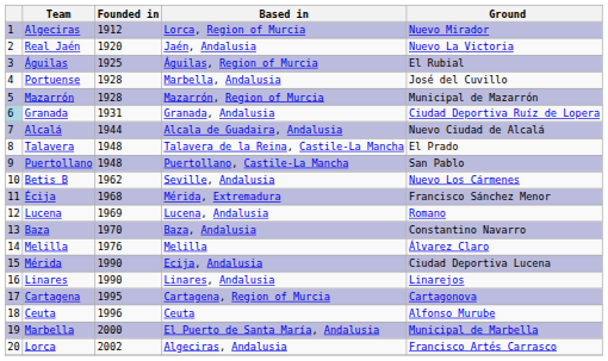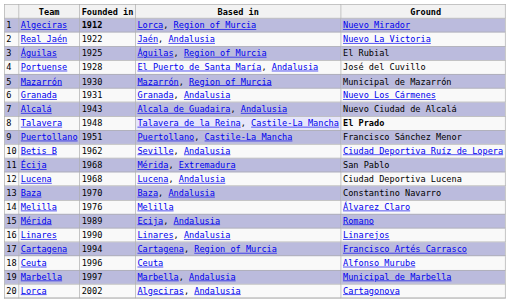 <table class="wikitable">
 <tr>
 <th></th>
 <th>Team</th>
 <th>Founded in</th>
 <th>Based in</th>
 <th> Ground</th>
 </tr>
 <tr style="background:#BBBBDD;">
 <td>1</td>
 <td><a href='#'>Algeciras</a></td>
-<td>1912</td>
+<td><strong>1912</strong></td>
 <td><a href='#'>Lorca</a>, <a href='#'>Region of Murcia</a></td>
 <td><a href='#'>Nuevo Mirador</a></td>
 </tr>
 <tr>
 <td>2</td>
 <td><a href='#'>Real Jaén</a></td>
-<td>1920</td>
+<td>1922</td>
 <td><a href='#'>Jaén</a>, <a href='#'>Andalusia</a></td>
 <td><a href='#'>Nuevo La Victoria</a></td>
 </tr>
 <tr style="background:#BBBBDD;">
 <td>3</td>
 <td><a href='#'>Águilas</a></td>
 <td>1925</td>
 <td><a href='#'>Águilas</a>, <a href='#'>Region of Murcia</a></td>
 <td>El Rubial</td>
 </tr>
 <tr>
 <td>4</td>
 <td><a href='#'>Portuense</a></td>
 <td>1928</td>
-<td><a href='#'>Marbella</a>, <a href='#'>Andalusia</a></td>
+<td><a href='#'>El Puerto de Santa María</a>, <a href='#'>Andalusia</a></td>
 <td>José del Cuvillo</td>
 </tr>
 <tr style="background:#BBBBDD;">
 <td>5</td>
 <td><a href='#'>Mazarrón</a></td>
-<td>1928</td>
+<td>1930</td>
 <td><a href='#'>Mazarrón</a>, <a href='#'>Region of Murcia</a></td>
 <td>Municipal de Mazarrón</td>
 </tr>
 <tr>
-<td style="background: lightblue;">6</td>
+<td>6</td>
 <td><a href='#'>Granada</a></td>
 <td>1931</td>
 <td><a href='#'>Granada</a>, <a href='#'>Andalusia</a></td>
-<td><a href='#'>Ciudad Deportiva Ruíz de Lopera</a></td>
+<td><a href='#'>Nuevo Los Cármenes</a></td>
 </tr>
 <tr style="background:#BBBBDD;">
 <td>7</td>
 <td><a href='#'>Alcalá</a></td>
-<td>1944</td>
+<td>1943</td>
 <td><a href='#'>Alcala de Guadaira</a>, <a href='#'>Andalusia</a></td>
 <td>Nuevo Ciudad de Alcalá</td>
 </tr>
 <tr>
 <td>8</td>
 <td><a href='#'>Talavera</a></td>
 <td>1948</td>
-<td><a href='#'>Talavera de la Reina</a>, <a href='#'>Castile-La Mancha</a></td>
-<td>El Prado</td>
+<td style="background: lavender;"><a href='#'>Talavera de la Reina</a>, <a href='#'>Castile-La Mancha</a></td>
+<td><strong>El Prado</strong></td>
 </tr>
 <tr style="background:#BBBBDD;">
 <td>9</td>
 <td><a href='#'>Puertollano</a></td>
-<td>1948</td>
+<td>1951</td>
 <td><a href='#'>Puertollano</a>, <a href='#'>Castile-La Mancha</a></td>
-<td>San Pablo</td>
+<td>Francisco Sánchez Menor</td>
 </tr>
 <tr>
 <td>10</td>
 <td><a href='#'>Betis B</a></td>
 <td>1962</td>
 <td><a href='#'>Seville</a>, <a href='#'>Andalusia</a></td>
-<td><a href='#'>Nuevo Los Cármenes</a></td>
+<td><a href='#'>Ciudad Deportiva Ruíz de Lopera</a></td>
 </tr>
 <tr style="background:#BBBBDD;">
 <td>11</td>
 <td><a href='#'>Écija</a></td>
 <td>1968</td>
 <td><a href='#'>Mérida</a>, <a href='#'>Extremadura</a></td>
-<td>Francisco Sánchez Menor</td>
+<td>San Pablo</td>
 </tr>
 <tr>
 <td>12</td>
 <td><a href='#'>Lucena</a></td>
-<td>1969</td>
+<td>1968</td>
 <td><a href='#'>Lucena</a>, <a href='#'>Andalusia</a></td>
-<td><a href='#'>Romano</a></td>
+<td>Ciudad Deportiva Lucena</td>
 </tr>
 <tr style="background:#BBBBDD;">
 <td>13</td>
 <td><a href='#'>Baza</a></td>
 <td>1970</td>
 <td><a href='#'>Baza</a>, <a href='#'>Andalusia</a></td>
 <td>Constantino Navarro</td>
 </tr>
 <tr>
 <td>14</td>
 <td><a href='#'>Melilla</a></td>
 <td>1976</td>
 <td><a href='#'>Melilla</a></td>
 <td><a href='#'>Álvarez Claro</a></td>
 </tr>
 <tr style="background:#BBBBDD;">
 <td>15</td>
 <td><a href='#'>Mérida</a></td>
-<td>1990</td>
+<td>1989</td>
 <td><a href='#'>Ecija</a>, <a href='#'>Andalusia</a></td>
-<td>Ciudad Deportiva Lucena</td>
+<td><a href='#'>Romano</a></td>
 </tr>
 <tr>
 <td>16</td>
 <td><a href='#'>Linares</a></td>
 <td>1990</td>
 <td><a href='#'>Linares</a>, <a href='#'>Andalusia</a></td>
 <td><a href='#'>Linarejos</a></td>
 </tr>
 <tr style="background:#BBBBDD;">
 <td>17</td>
 <td><a href='#'>Cartagena</a></td>
-<td>1995</td>
+<td>1994</td>
 <td><a href='#'>Cartagena</a>, <a href='#'>Region of Murcia</a></td>
-<td><a href='#'>Cartagonova</a></td>
+<td><a href='#'>Francisco Artés Carrasco</a></td>
 </tr>
 <tr>
 <td>18</td>
 <td><a href='#'>Ceuta</a></td>
 <td>1996</td>
 <td><a href='#'>Ceuta</a></td>
 <td><a href='#'>Alfonso Murube</a></td>
 </tr>
 <tr style="background:#BBBBDD;">
 <td>19</td>
 <td><a href='#'>Marbella</a></td>
-<td>2000</td>
-<td><a href='#'>El Puerto de Santa María</a>, <a href='#'>Andalusia</a></td>
+<td>1997</td>
+<td><a href='#'>Marbella</a>, <a href='#'>Andalusia</a></td>
 <td><a href='#'>Municipal de Marbella</a></td>
 </tr>
 <tr>
 <td>20</td>
 <td><a href='#'>Lorca</a></td>
 <td>2002</td>
 <td><a href='#'>Algeciras</a>, <a href='#'>Andalusia</a></td>
-<td><a href='#'>Francisco Artés Carrasco</a></td>
+<td><a href='#'>Cartagonova</a></td>
 </tr>
 <tr style="background:#BBBBDD;">
 </tr>
 </table>
